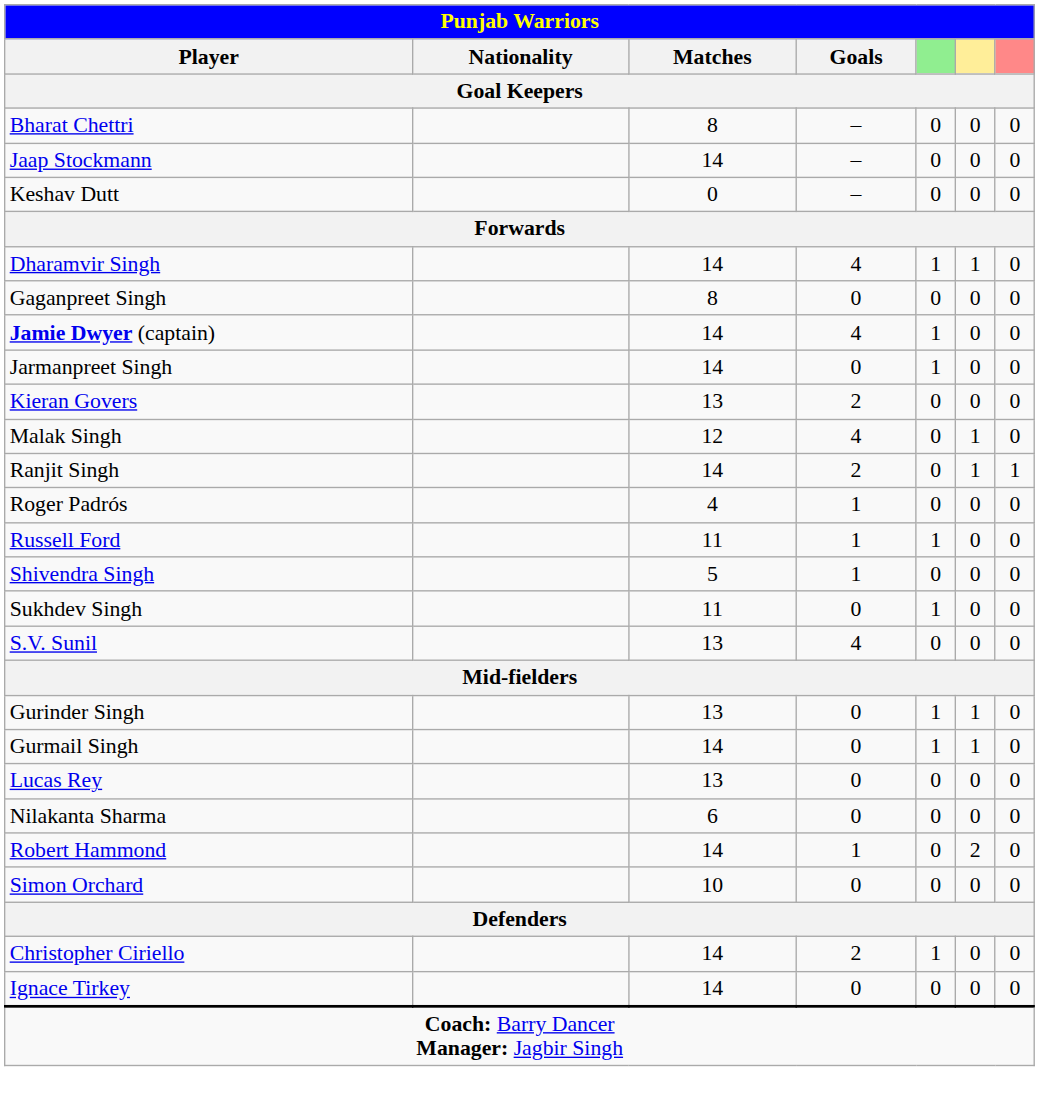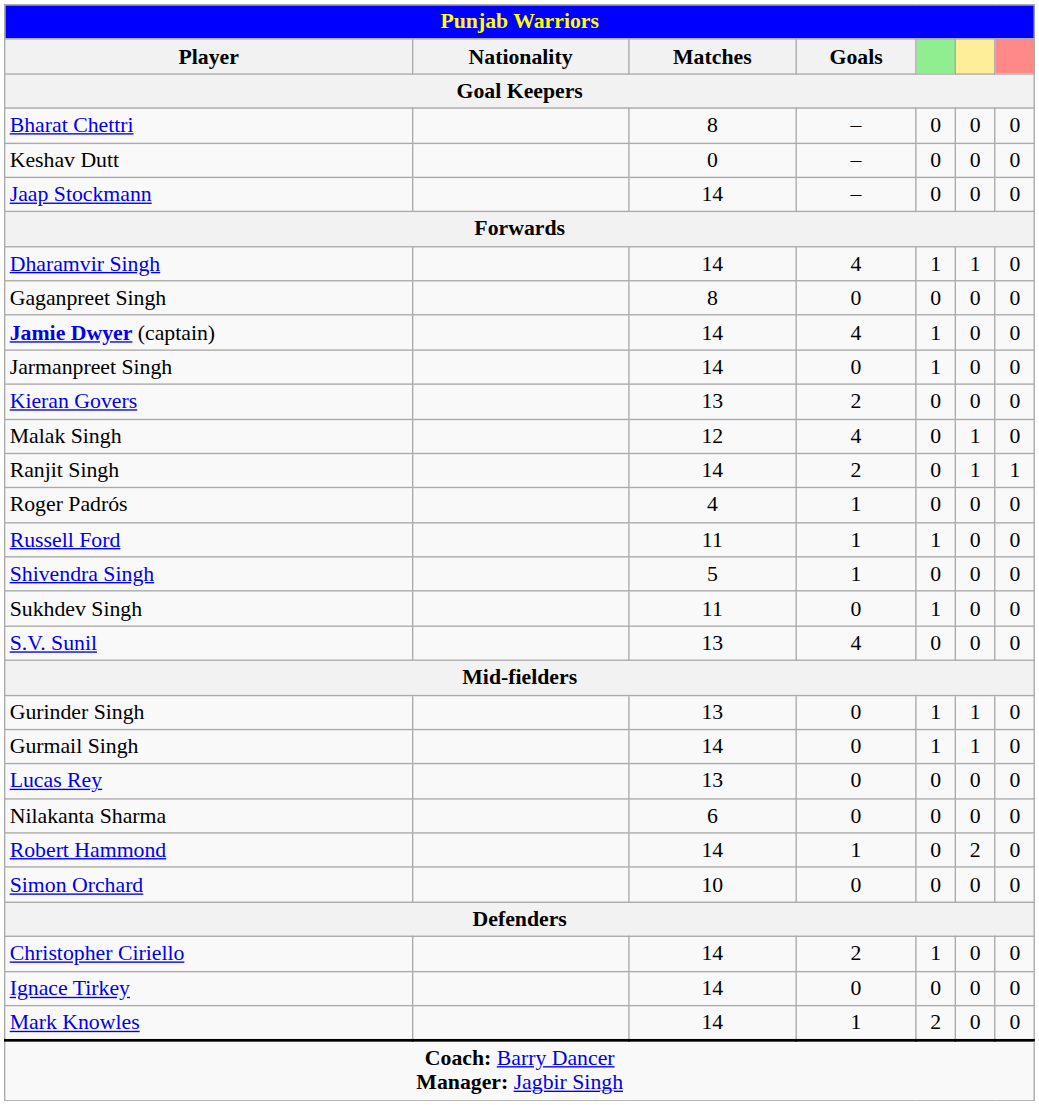 <table class="wikitable" style="width:60%;text-align:center;">
 <tr>
 <th colspan="7" style="background: #0000FF; color:#FFFF00">Punjab Warriors</th>
 </tr>
 <tr>
 <th>Player</th>
 <th>Nationality</th>
 <th>Matches</th>
 <th>Goals</th>
 <th style="background:#90ee90;"></th>
 <th style="background:#fe9;"></th>
 <th style="background:#ff8888;"></th>
 </tr>
 <tr>
 <th colspan="7">Goal Keepers</th>
 </tr>
 <tr>
 <td style="text-align:left"><a href='#'>Bharat Chettri</a></td>
 <td style="text-align:left"></td>
 <td>8</td>
 <td>–</td>
 <td>0</td>
 <td>0</td>
 <td>0</td>
 </tr>
 <tr>
-<td style="text-align:left"><a href='#'>Jaap Stockmann</a></td>
+<td style="text-align:left">Keshav Dutt</td>
 <td style="text-align:left"></td>
-<td>14</td>
+<td>0</td>
 <td>–</td>
 <td>0</td>
 <td>0</td>
 <td>0</td>
 </tr>
 <tr>
-<td style="text-align:left">Keshav Dutt</td>
+<td style="text-align:left"><a href='#'>Jaap Stockmann</a></td>
 <td style="text-align:left"></td>
-<td>0</td>
+<td>14</td>
 <td>–</td>
 <td>0</td>
 <td>0</td>
 <td>0</td>
 </tr>
 <tr>
 <th colspan="7">Forwards</th>
 </tr>
 <tr>
 <td style="text-align:left"><a href='#'>Dharamvir Singh</a></td>
 <td style="text-align:left"></td>
 <td>14</td>
 <td>4</td>
 <td>1</td>
 <td>1</td>
 <td>0</td>
 </tr>
 <tr>
 <td style="text-align:left">Gaganpreet Singh</td>
 <td style="text-align:left"></td>
 <td>8</td>
 <td>0</td>
 <td>0</td>
 <td>0</td>
 <td>0</td>
 </tr>
 <tr>
 <td style="text-align:left"><strong><a href='#'>Jamie Dwyer</a></strong> (captain)</td>
 <td style="text-align:left"><strong></strong></td>
 <td>14</td>
 <td>4</td>
 <td>1</td>
 <td>0</td>
 <td>0</td>
 </tr>
 <tr>
 <td style="text-align:left">Jarmanpreet Singh</td>
 <td style="text-align:left"></td>
 <td>14</td>
 <td>0</td>
 <td>1</td>
 <td>0</td>
 <td>0</td>
 </tr>
 <tr>
 <td style="text-align:left"><a href='#'>Kieran Govers</a></td>
 <td style="text-align:left"></td>
 <td>13</td>
 <td>2</td>
 <td>0</td>
 <td>0</td>
 <td>0</td>
 </tr>
 <tr>
 <td style="text-align:left">Malak Singh</td>
 <td style="text-align:left"></td>
 <td>12</td>
 <td>4</td>
 <td>0</td>
 <td>1</td>
 <td>0</td>
 </tr>
 <tr>
 <td style="text-align:left">Ranjit Singh</td>
 <td style="text-align:left"></td>
 <td>14</td>
 <td>2</td>
 <td>0</td>
 <td>1</td>
 <td>1</td>
 </tr>
 <tr>
 <td style="text-align:left">Roger Padrós</td>
 <td style="text-align:left"></td>
 <td>4</td>
 <td>1</td>
 <td>0</td>
 <td>0</td>
 <td>0</td>
 </tr>
 <tr>
 <td style="text-align:left"><a href='#'>Russell Ford</a></td>
 <td style="text-align:left"></td>
 <td>11</td>
 <td>1</td>
 <td>1</td>
 <td>0</td>
 <td>0</td>
 </tr>
 <tr>
 <td style="text-align:left"><a href='#'>Shivendra Singh</a></td>
 <td style="text-align:left"></td>
 <td>5</td>
 <td>1</td>
 <td>0</td>
 <td>0</td>
 <td>0</td>
 </tr>
 <tr>
 <td style="text-align:left">Sukhdev Singh</td>
 <td style="text-align:left"></td>
 <td>11</td>
 <td>0</td>
 <td>1</td>
 <td>0</td>
 <td>0</td>
 </tr>
 <tr>
 <td style="text-align:left"><a href='#'>S.V. Sunil</a></td>
 <td style="text-align:left"></td>
 <td>13</td>
 <td>4</td>
 <td>0</td>
 <td>0</td>
 <td>0</td>
 </tr>
 <tr>
 <th colspan="7">Mid-fielders</th>
 </tr>
 <tr>
 <td style="text-align:left">Gurinder Singh</td>
 <td style="text-align:left"></td>
 <td>13</td>
 <td>0</td>
 <td>1</td>
 <td>1</td>
 <td>0</td>
 </tr>
 <tr>
 <td style="text-align:left">Gurmail Singh</td>
 <td style="text-align:left"></td>
 <td>14</td>
 <td>0</td>
 <td>1</td>
 <td>1</td>
 <td>0</td>
 </tr>
 <tr>
 <td style="text-align:left"><a href='#'>Lucas Rey</a></td>
 <td style="text-align:left"></td>
 <td>13</td>
 <td>0</td>
 <td>0</td>
 <td>0</td>
 <td>0</td>
 </tr>
 <tr>
 <td style="text-align:left">Nilakanta Sharma</td>
 <td style="text-align:left"></td>
 <td>6</td>
 <td>0</td>
 <td>0</td>
 <td>0</td>
 <td>0</td>
 </tr>
 <tr>
 <td style="text-align:left"><a href='#'>Robert Hammond</a></td>
 <td style="text-align:left"></td>
 <td>14</td>
 <td>1</td>
 <td>0</td>
 <td>2</td>
 <td>0</td>
 </tr>
 <tr>
 <td style="text-align:left"><a href='#'>Simon Orchard</a></td>
 <td style="text-align:left"></td>
 <td>10</td>
 <td>0</td>
 <td>0</td>
 <td>0</td>
 <td>0</td>
 </tr>
 <tr>
 <th colspan="7">Defenders</th>
 </tr>
 <tr>
 <td style="text-align:left"><a href='#'>Christopher Ciriello</a></td>
 <td style="text-align:left"></td>
 <td>14</td>
 <td>2</td>
 <td>1</td>
 <td>0</td>
 <td>0</td>
 </tr>
 <tr>
 <td style="text-align:left"><a href='#'>Ignace Tirkey</a></td>
 <td style="text-align:left"></td>
 <td>14</td>
 <td>0</td>
 <td>0</td>
 <td>0</td>
 <td>0</td>
 </tr>
+<tr>
+<td style="text-align:left"><a href='#'>Mark Knowles</a></td>
+<td style="text-align:left"></td>
+<td>14</td>
+<td>1</td>
+<td>2</td>
+<td>0</td>
+<td>0</td>
+</tr>
 <tr style="border-top:2px solid black;">
 <td colspan="7"><strong>Coach:</strong> <a href='#'>Barry Dancer</a> <br> <strong>Manager:</strong> <a href='#'>Jagbir Singh</a></td>
 </tr>
 </table>
